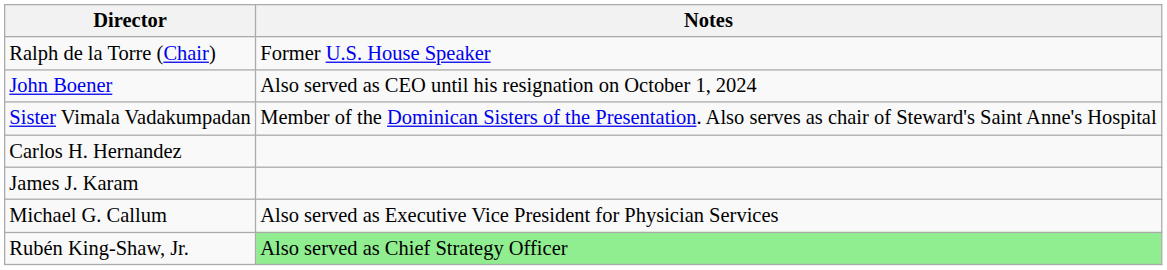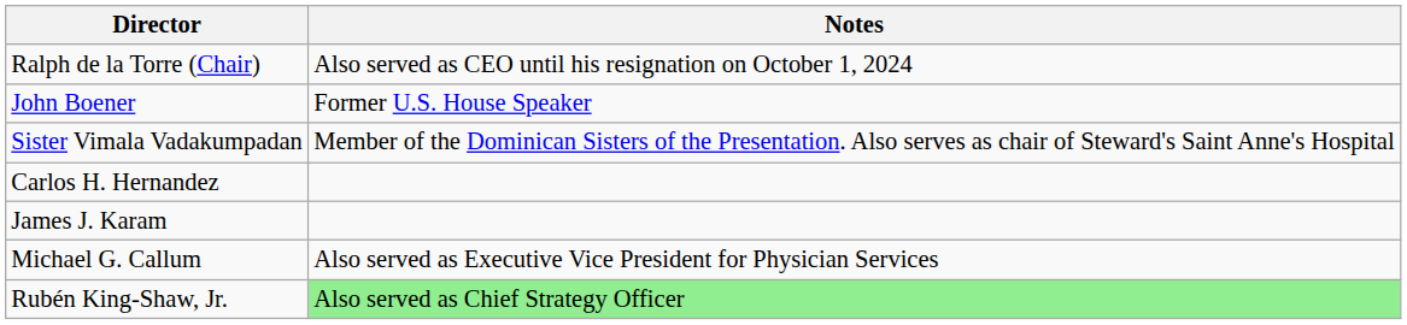 <table class="wikitable">
 <tr>
 <th>Director</th>
 <th>Notes</th>
 </tr>
 <tr>
 <td>Ralph de la Torre (<a href='#'>Chair</a>)</td>
-<td>Former <a href='#'>U.S. House Speaker</a></td>
+<td>Also served as CEO until his resignation on October 1, 2024</td>
 </tr>
 <tr>
 <td><a href='#'>John Boener</a></td>
-<td>Also served as CEO until his resignation on October 1, 2024</td>
+<td>Former <a href='#'>U.S. House Speaker</a></td>
 </tr>
 <tr>
 <td><a href='#'>Sister</a> Vimala Vadakumpadan</td>
 <td>Member of the <a href='#'>Dominican Sisters of the Presentation</a>. Also serves as chair of Steward's Saint Anne's Hospital</td>
 </tr>
 <tr>
 <td>Carlos H. Hernandez</td>
 <td></td>
 </tr>
 <tr>
 <td>James J. Karam</td>
 <td></td>
 </tr>
 <tr>
 <td>Michael G. Callum</td>
 <td>Also served as Executive Vice President for Physician Services</td>
 </tr>
 <tr>
 <td>Rubén King-Shaw, Jr.</td>
 <td style="background: lightgreen;">Also served as Chief Strategy Officer</td>
 </tr>
 </table>
